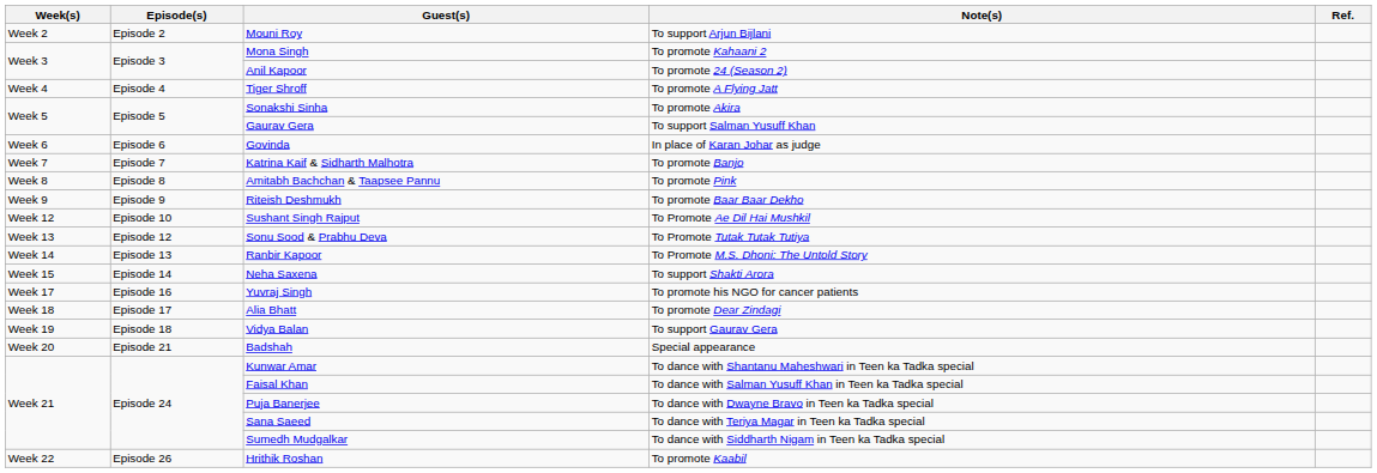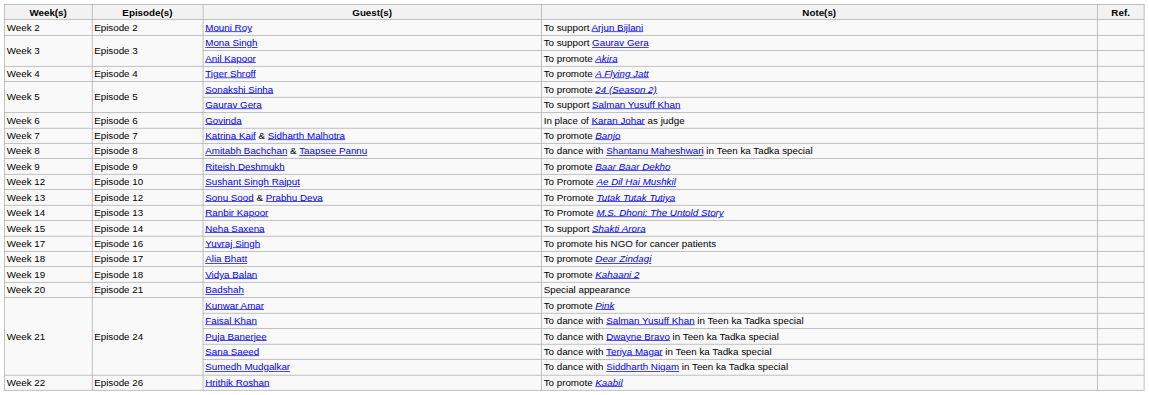 <table class="wikitable" style="font-size:85%; width:100%;">
 <tr>
 <th>Week(s)</th>
 <th>Episode(s)</th>
 <th>Guest(s)</th>
 <th>Note(s)</th>
 <th>Ref.</th>
 </tr>
 <tr>
 <td>Week 2</td>
 <td>Episode 2</td>
 <td><a href='#'>Mouni Roy</a></td>
 <td>To support <a href='#'>Arjun Bijlani</a></td>
 <td></td>
 </tr>
 <tr>
 <td rowspan="2">Week 3</td>
 <td rowspan="2">Episode 3</td>
 <td><a href='#'>Mona Singh</a></td>
-<td>To promote <em><a href='#'>Kahaani 2</a></em></td>
+<td>To support <a href='#'>Gaurav Gera</a></td>
 <td></td>
 </tr>
 <tr>
 <td><a href='#'>Anil Kapoor</a></td>
-<td>To promote <em><a href='#'>24 (Season 2)</a></em></td>
+<td>To promote <em><a href='#'>Akira</a></em></td>
 <td></td>
 </tr>
 <tr>
 <td>Week 4</td>
 <td>Episode 4</td>
 <td><a href='#'>Tiger Shroff</a></td>
 <td>To promote <em><a href='#'>A Flying Jatt</a></em></td>
 <td></td>
 </tr>
 <tr>
 <td rowspan="2">Week 5</td>
 <td rowspan="2">Episode 5</td>
 <td><a href='#'>Sonakshi Sinha</a></td>
-<td>To promote <em><a href='#'>Akira</a></em></td>
+<td>To promote <em><a href='#'>24 (Season 2)</a></em></td>
 <td></td>
 </tr>
 <tr>
 <td><a href='#'>Gaurav Gera</a></td>
 <td>To support <a href='#'>Salman Yusuff Khan</a></td>
 <td></td>
 </tr>
 <tr>
 <td>Week 6</td>
 <td>Episode 6</td>
 <td><a href='#'>Govinda</a></td>
 <td>In place of <a href='#'>Karan Johar</a> as judge</td>
 <td></td>
 </tr>
 <tr>
 <td>Week 7</td>
 <td>Episode 7</td>
 <td><a href='#'>Katrina Kaif</a> & <a href='#'>Sidharth Malhotra</a></td>
 <td>To promote <a href='#'><em>Banjo</em></a></td>
 <td></td>
 </tr>
 <tr>
 <td>Week 8</td>
 <td>Episode 8</td>
 <td><a href='#'>Amitabh Bachchan</a> & <a href='#'>Taapsee Pannu</a></td>
-<td>To promote <a href='#'><em>Pink</em></a></td>
+<td>To dance with <a href='#'>Shantanu Maheshwari</a> in Teen ka Tadka special</td>
 <td></td>
 </tr>
 <tr>
 <td>Week 9</td>
 <td>Episode 9</td>
 <td><a href='#'>Riteish Deshmukh</a></td>
 <td>To promote <em><a href='#'>Baar Baar Dekho</a></em></td>
 <td></td>
 </tr>
 <tr>
 <td>Week 12</td>
 <td>Episode 10</td>
 <td><a href='#'>Sushant Singh Rajput</a></td>
 <td>To Promote <em><a href='#'>Ae Dil Hai Mushkil</a></em></td>
 <td></td>
 </tr>
 <tr>
 <td>Week 13</td>
 <td>Episode 12</td>
 <td><a href='#'>Sonu Sood</a> & <a href='#'>Prabhu Deva</a></td>
 <td>To Promote <em><a href='#'>Tutak Tutak Tutiya</a></em></td>
 <td></td>
 </tr>
 <tr>
 <td>Week 14</td>
 <td>Episode 13</td>
 <td><a href='#'>Ranbir Kapoor</a></td>
 <td>To Promote <em><a href='#'>M.S. Dhoni: The Untold Story</a></em></td>
 <td></td>
 </tr>
 <tr>
 <td>Week 15</td>
 <td>Episode 14</td>
 <td><a href='#'>Neha Saxena</a></td>
 <td>To support <em><a href='#'>Shakti Arora</a></em></td>
 <td></td>
 </tr>
 <tr>
 <td>Week 17</td>
 <td>Episode 16</td>
 <td><a href='#'>Yuvraj Singh</a></td>
 <td>To promote his NGO for cancer patients</td>
 <td></td>
 </tr>
 <tr>
 <td>Week 18</td>
 <td>Episode 17</td>
 <td><a href='#'>Alia Bhatt</a></td>
 <td>To promote <em><a href='#'>Dear Zindagi</a></em></td>
 <td></td>
 </tr>
 <tr>
 <td>Week 19</td>
 <td>Episode 18</td>
 <td><a href='#'>Vidya Balan</a></td>
-<td>To support <a href='#'>Gaurav Gera</a></td>
+<td>To promote <em><a href='#'>Kahaani 2</a></em></td>
 <td></td>
 </tr>
 <tr>
 <td>Week 20</td>
 <td>Episode 21</td>
 <td><a href='#'>Badshah</a></td>
 <td>Special appearance</td>
 <td></td>
 </tr>
 <tr>
 <td rowspan="5">Week 21</td>
 <td rowspan="5">Episode 24</td>
 <td><a href='#'>Kunwar Amar</a></td>
-<td>To dance with <a href='#'>Shantanu Maheshwari</a> in Teen ka Tadka special</td>
+<td>To promote <a href='#'><em>Pink</em></a></td>
 <td></td>
 </tr>
 <tr>
 <td><a href='#'>Faisal Khan</a></td>
 <td>To dance with <a href='#'>Salman Yusuff Khan</a> in Teen ka Tadka special</td>
 <td></td>
 </tr>
 <tr>
 <td><a href='#'>Puja Banerjee</a></td>
 <td>To dance with <a href='#'>Dwayne Bravo</a> in Teen ka Tadka special</td>
 <td></td>
 </tr>
 <tr>
 <td><a href='#'>Sana Saeed</a></td>
 <td>To dance with <a href='#'>Teriya Magar</a> in Teen ka Tadka special</td>
 <td></td>
 </tr>
 <tr>
 <td><a href='#'>Sumedh Mudgalkar</a></td>
 <td>To dance with <a href='#'>Siddharth Nigam</a> in Teen ka Tadka special</td>
 <td></td>
 </tr>
 <tr>
 <td>Week 22</td>
 <td>Episode 26</td>
 <td><a href='#'>Hrithik Roshan</a></td>
 <td>To promote <em><a href='#'>Kaabil</a></em></td>
 <td></td>
 </tr>
 </table>
